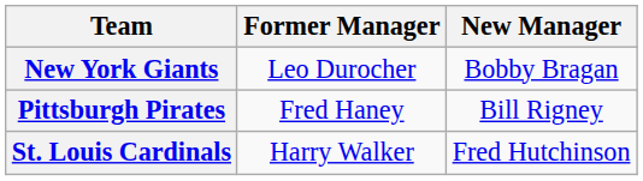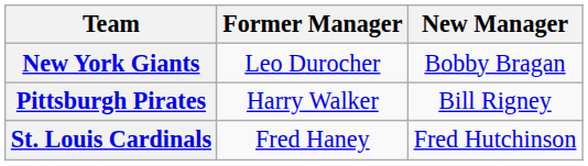 <table class="wikitable plainrowheaders" style="text-align:center;">
 <tr>
 <th>Team</th>
 <th>Former Manager</th>
 <th>New Manager</th>
 </tr>
 <tr>
 <th scope="row" style="text-align:center;"><a href='#'>New York Giants</a></th>
 <td><a href='#'>Leo Durocher</a></td>
 <td><a href='#'>Bobby Bragan</a></td>
 </tr>
 <tr>
 <th scope="row" style="text-align:center;"><a href='#'>Pittsburgh Pirates</a></th>
-<td><a href='#'>Fred Haney</a></td>
+<td><a href='#'>Harry Walker</a></td>
 <td><a href='#'>Bill Rigney</a></td>
 </tr>
 <tr>
 <th scope="row" style="text-align:center;"><a href='#'>St. Louis Cardinals</a></th>
-<td><a href='#'>Harry Walker</a></td>
+<td><a href='#'>Fred Haney</a></td>
 <td><a href='#'>Fred Hutchinson</a></td>
 </tr>
 </table>
